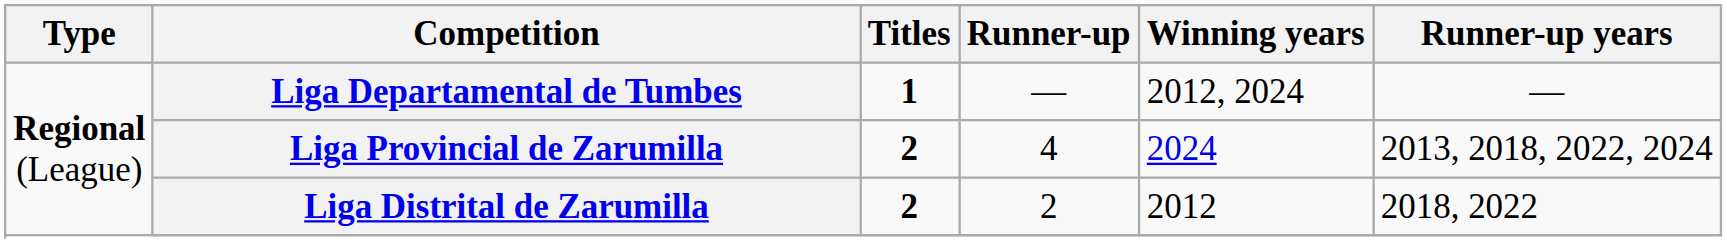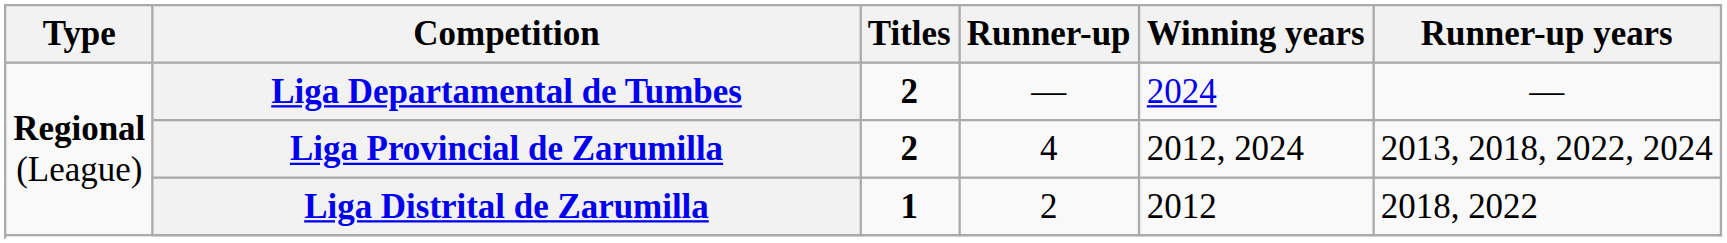 <table class="wikitable plainrowheaders" style="font-size:95%; text-align:center;">
 <tr>
 <th>Type</th>
 <th width=300px>Competition</th>
 <th>Titles</th>
 <th>Runner-up</th>
 <th>Winning years</th>
 <th>Runner-up years</th>
 </tr>
 <tr>
 <td rowspan=5><strong>Regional</strong><br>(League)</td>
 <th scope=col><a href='#'>Liga Departamental de Tumbes</a></th>
-<td><strong>1</strong></td>
+<td><strong>2</strong></td>
 <td style="text-align:center;">—</td>
-<td align="left">2012, 2024</td>
+<td align="left"><a href='#'>2024</a></td>
 <td style="text-align:center;">—</td>
 </tr>
 <tr>
 <th scope=col><a href='#'>Liga Provincial de Zarumilla</a></th>
 <td><strong>2</strong></td>
 <td>4</td>
-<td align="left"><a href='#'>2024</a></td>
+<td align="left">2012, 2024</td>
 <td align="left">2013, 2018, 2022, 2024</td>
 </tr>
 <tr>
 <th scope=col><a href='#'>Liga Distrital de Zarumilla</a></th>
-<td><strong>2</strong></td>
+<td><strong>1</strong></td>
 <td>2</td>
 <td align="left">2012</td>
 <td align="left">2018, 2022</td>
 </tr>
 <tr>
 </tr>
 </table>
